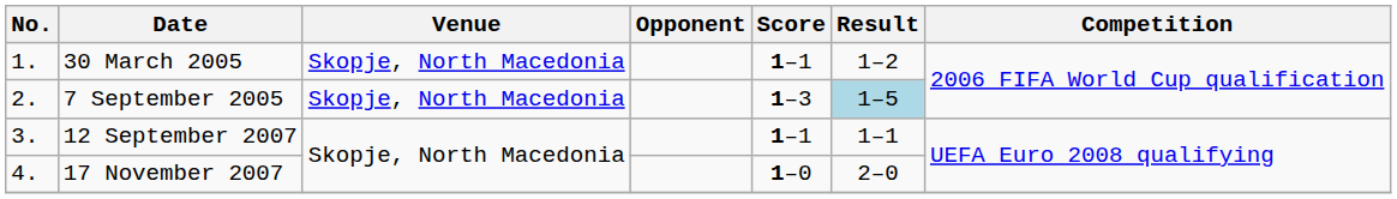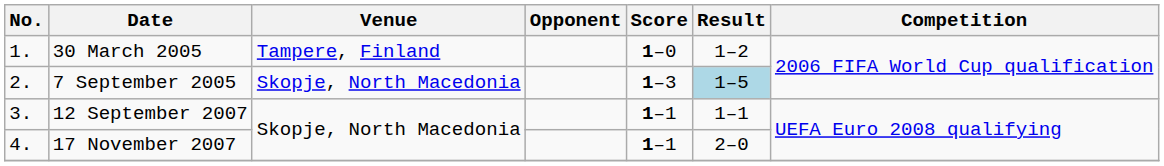 <table class="wikitable">
 <tr>
 <th>No.</th>
 <th>Date</th>
 <th>Venue</th>
 <th>Opponent</th>
 <th>Score</th>
 <th>Result</th>
 <th>Competition</th>
 </tr>
 <tr>
 <td>1.</td>
 <td>30 March 2005</td>
-<td><a href='#'>Skopje</a>, <a href='#'>North Macedonia</a></td>
+<td><a href='#'>Tampere</a>, <a href='#'>Finland</a></td>
 <td></td>
-<td align=center><strong>1</strong>–1</td>
+<td align=center><strong>1</strong>–0</td>
 <td align=center>1–2</td>
 <td rowspan=2><a href='#'>2006 FIFA World Cup qualification</a></td>
 </tr>
 <tr>
 <td>2.</td>
 <td>7 September 2005</td>
 <td><a href='#'>Skopje</a>, <a href='#'>North Macedonia</a></td>
 <td></td>
 <td align=center><strong>1</strong>–3</td>
 <td align=center style="background: lightblue;">1–5</td>
 </tr>
 <tr>
 <td>3.</td>
 <td>12 September 2007</td>
 <td rowspan=2>Skopje, North Macedonia</td>
 <td></td>
 <td align=center><strong>1</strong>–1</td>
 <td align=center>1–1</td>
 <td rowspan=2><a href='#'>UEFA Euro 2008 qualifying</a></td>
 </tr>
 <tr>
 <td>4.</td>
 <td>17 November 2007</td>
 <td></td>
-<td align=center><strong>1</strong>–0</td>
+<td align=center><strong>1</strong>–1</td>
 <td align=center>2–0</td>
 </tr>
 <tr>
 </tr>
 </table>
